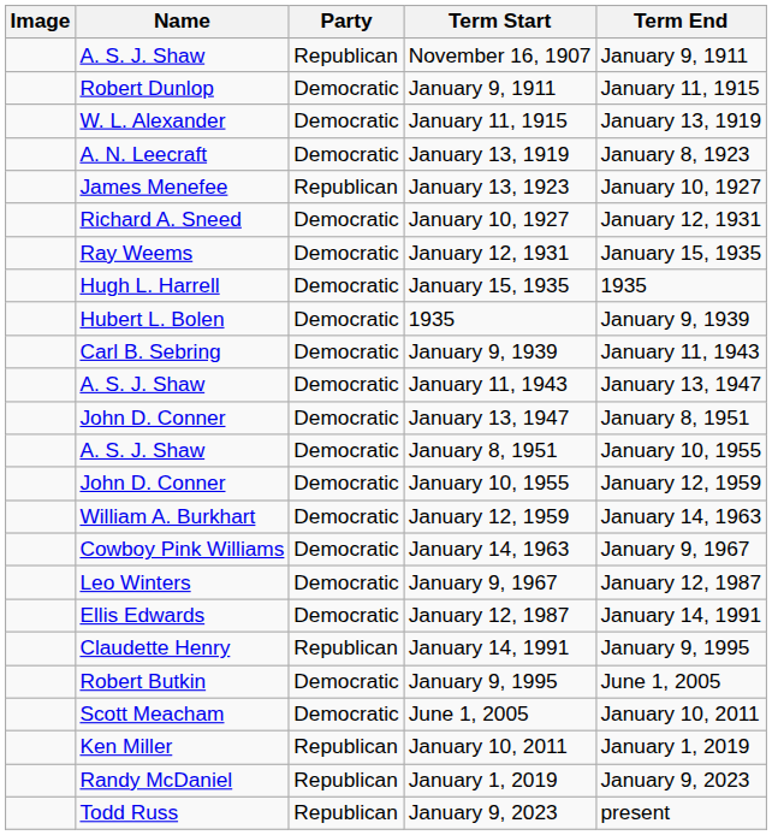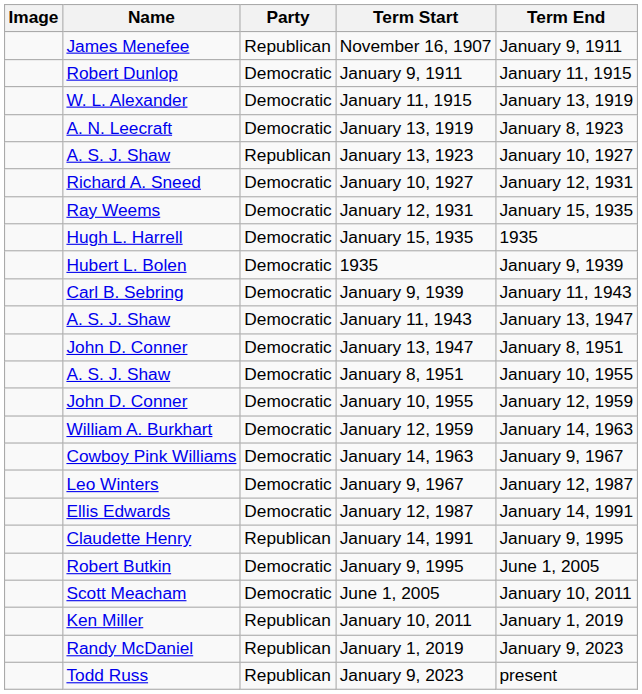 <table class="wikitable">
 <tr>
 <th>Image</th>
 <th>Name</th>
 <th>Party</th>
 <th>Term Start</th>
 <th>Term End</th>
 </tr>
 <tr>
 <td></td>
-<td><a href='#'>A. S. J. Shaw</a></td>
+<td><a href='#'>James Menefee</a></td>
 <td>Republican</td>
 <td>November 16, 1907</td>
 <td>January 9, 1911</td>
 </tr>
 <tr>
 <td></td>
 <td><a href='#'>Robert Dunlop</a></td>
 <td>Democratic</td>
 <td>January 9, 1911</td>
 <td>January 11, 1915</td>
 </tr>
 <tr>
 <td></td>
 <td><a href='#'>W. L. Alexander</a></td>
 <td>Democratic</td>
 <td>January 11, 1915</td>
 <td>January 13, 1919</td>
 </tr>
 <tr>
 <td></td>
 <td><a href='#'>A. N. Leecraft</a></td>
 <td>Democratic</td>
 <td>January 13, 1919</td>
 <td>January 8, 1923</td>
 </tr>
 <tr>
 <td></td>
-<td><a href='#'>James Menefee</a></td>
+<td><a href='#'>A. S. J. Shaw</a></td>
 <td>Republican</td>
 <td>January 13, 1923</td>
 <td>January 10, 1927</td>
 </tr>
 <tr>
 <td></td>
 <td><a href='#'>Richard A. Sneed</a></td>
 <td>Democratic</td>
 <td>January 10, 1927</td>
 <td>January 12, 1931</td>
 </tr>
 <tr>
 <td></td>
 <td><a href='#'>Ray Weems</a></td>
 <td>Democratic</td>
 <td>January 12, 1931</td>
 <td>January 15, 1935</td>
 </tr>
 <tr>
 <td></td>
 <td><a href='#'>Hugh L. Harrell</a></td>
 <td>Democratic</td>
 <td>January 15, 1935</td>
 <td>1935</td>
 </tr>
 <tr>
 <td></td>
 <td><a href='#'>Hubert L. Bolen</a></td>
 <td>Democratic</td>
 <td>1935</td>
 <td>January 9, 1939</td>
 </tr>
 <tr>
 <td></td>
 <td><a href='#'>Carl B. Sebring</a></td>
 <td>Democratic</td>
 <td>January 9, 1939</td>
 <td>January 11, 1943</td>
 </tr>
 <tr>
 <td></td>
 <td><a href='#'>A. S. J. Shaw</a></td>
 <td>Democratic</td>
 <td>January 11, 1943</td>
 <td>January 13, 1947</td>
 </tr>
 <tr>
 <td></td>
 <td><a href='#'>John D. Conner</a></td>
 <td>Democratic</td>
 <td>January 13, 1947</td>
 <td>January 8, 1951</td>
 </tr>
 <tr>
 <td></td>
 <td><a href='#'>A. S. J. Shaw</a></td>
 <td>Democratic</td>
 <td>January 8, 1951</td>
 <td>January 10, 1955</td>
 </tr>
 <tr>
 <td></td>
 <td><a href='#'>John D. Conner</a></td>
 <td>Democratic</td>
 <td>January 10, 1955</td>
 <td>January 12, 1959</td>
 </tr>
 <tr>
 <td></td>
 <td><a href='#'>William A. Burkhart</a></td>
 <td>Democratic</td>
 <td>January 12, 1959</td>
 <td>January 14, 1963</td>
 </tr>
 <tr>
 <td></td>
 <td><a href='#'>Cowboy Pink Williams</a></td>
 <td>Democratic</td>
 <td>January 14, 1963</td>
 <td>January 9, 1967</td>
 </tr>
 <tr>
 <td></td>
 <td><a href='#'>Leo Winters</a></td>
 <td>Democratic</td>
 <td>January 9, 1967</td>
 <td>January 12, 1987</td>
 </tr>
 <tr>
 <td></td>
 <td><a href='#'>Ellis Edwards</a></td>
 <td>Democratic</td>
 <td>January 12, 1987</td>
 <td>January 14, 1991</td>
 </tr>
 <tr>
 <td></td>
 <td><a href='#'>Claudette Henry</a></td>
 <td>Republican</td>
 <td>January 14, 1991</td>
 <td>January 9, 1995</td>
 </tr>
 <tr>
 <td></td>
 <td><a href='#'>Robert Butkin</a></td>
 <td>Democratic</td>
 <td>January 9, 1995</td>
 <td>June 1, 2005</td>
 </tr>
 <tr>
 <td></td>
 <td><a href='#'>Scott Meacham</a></td>
 <td>Democratic</td>
 <td>June 1, 2005</td>
 <td>January 10, 2011</td>
 </tr>
 <tr>
 <td></td>
 <td><a href='#'>Ken Miller</a></td>
 <td>Republican</td>
 <td>January 10, 2011</td>
 <td>January 1, 2019</td>
 </tr>
 <tr>
 <td></td>
 <td><a href='#'>Randy McDaniel</a></td>
 <td>Republican</td>
 <td>January 1, 2019</td>
 <td>January 9, 2023</td>
 </tr>
 <tr>
 <td></td>
 <td><a href='#'>Todd Russ</a></td>
 <td>Republican</td>
 <td>January 9, 2023</td>
 <td>present</td>
 </tr>
 </table>
